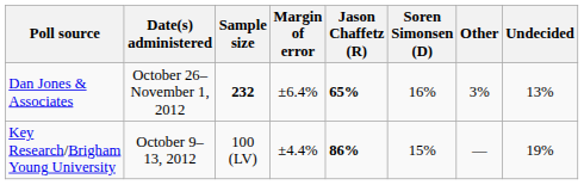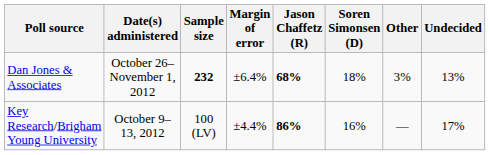 <table class="wikitable">
 <tr>
 <th>Poll source</th>
 <th>Date(s)<br>administered</th>
 <th>Sample<br>size</th>
 <th>Margin of <br>error</th>
 <th style="width:100px;">Jason<br>Chaffetz (R)</th>
 <th style="width:100px;">Soren<br>Simonsen (D)</th>
 <th>Other</th>
 <th>Undecided</th>
 </tr>
 <tr>
 <td><a href='#'>Dan Jones & Associates</a></td>
 <td align=center>October 26–November 1, 2012</td>
 <td align=center><strong>232</strong></td>
 <td align=center>±6.4%</td>
-<td><strong>65%</strong></td>
-<td align=center>16%</td>
+<td><strong>68%</strong></td>
+<td align=center>18%</td>
 <td align=center>3%</td>
 <td align=center>13%</td>
 </tr>
 <tr>
 <td><a href='#'>Key Research</a>/<a href='#'>Brigham Young University</a></td>
 <td align=center>October 9–13, 2012</td>
 <td align=center>100 (LV)</td>
 <td align=center>±4.4%</td>
 <td><strong>86%</strong></td>
-<td align=center>15%</td>
+<td align=center>16%</td>
 <td align=center>—</td>
-<td align=center>19%</td>
+<td align=center>17%</td>
 </tr>
 </table>
